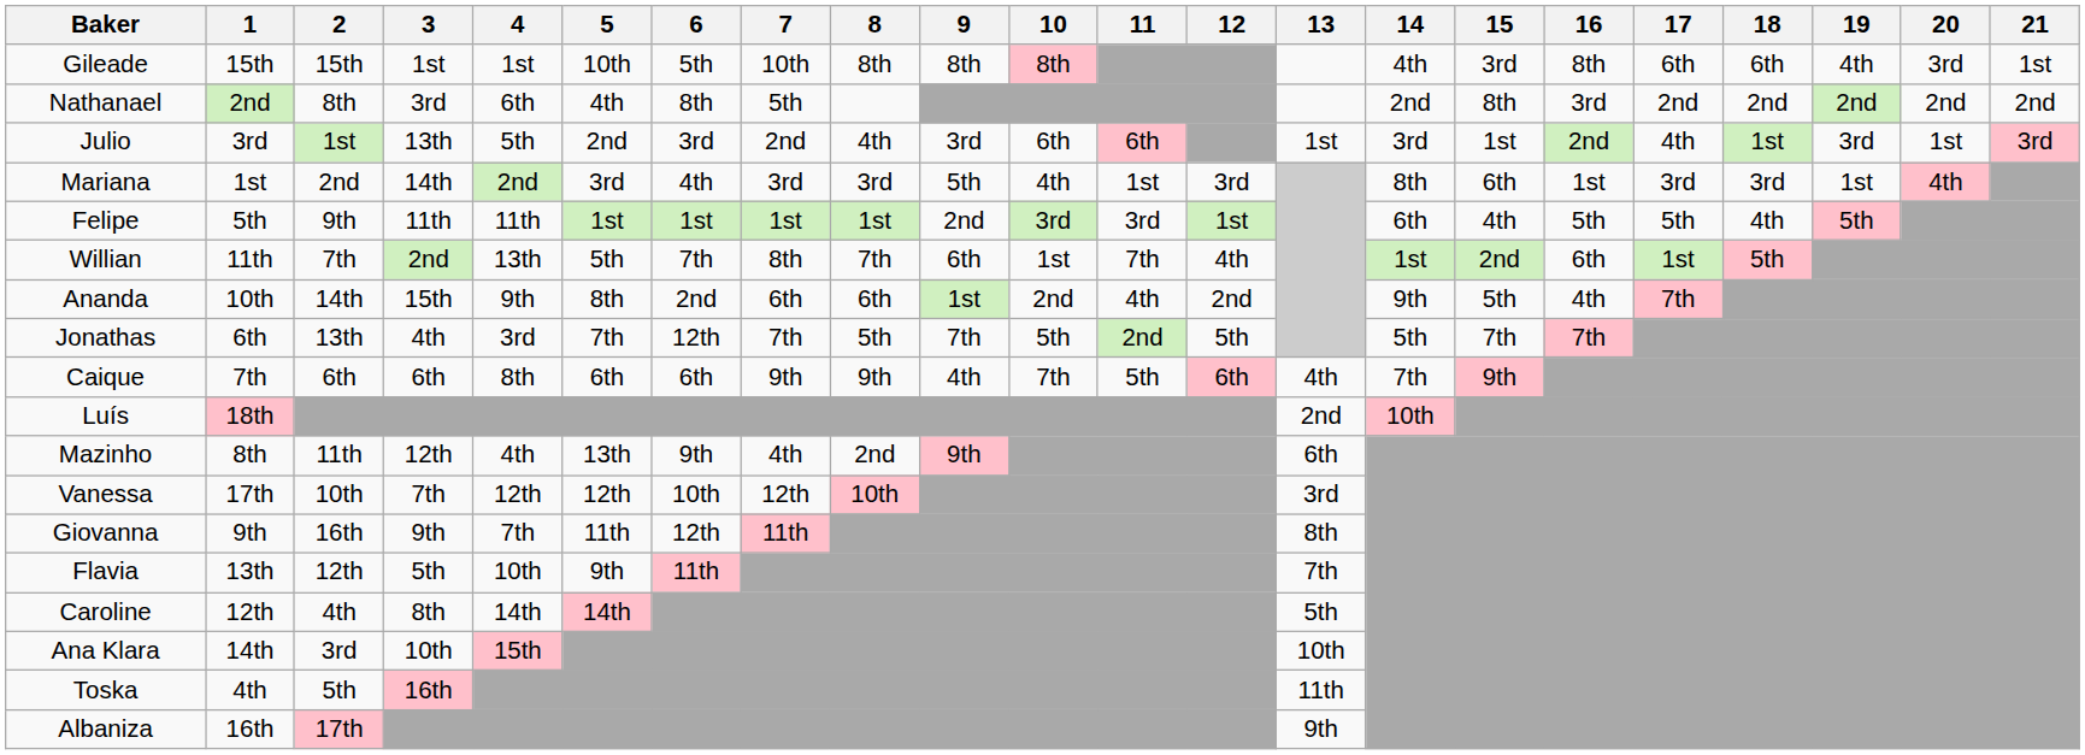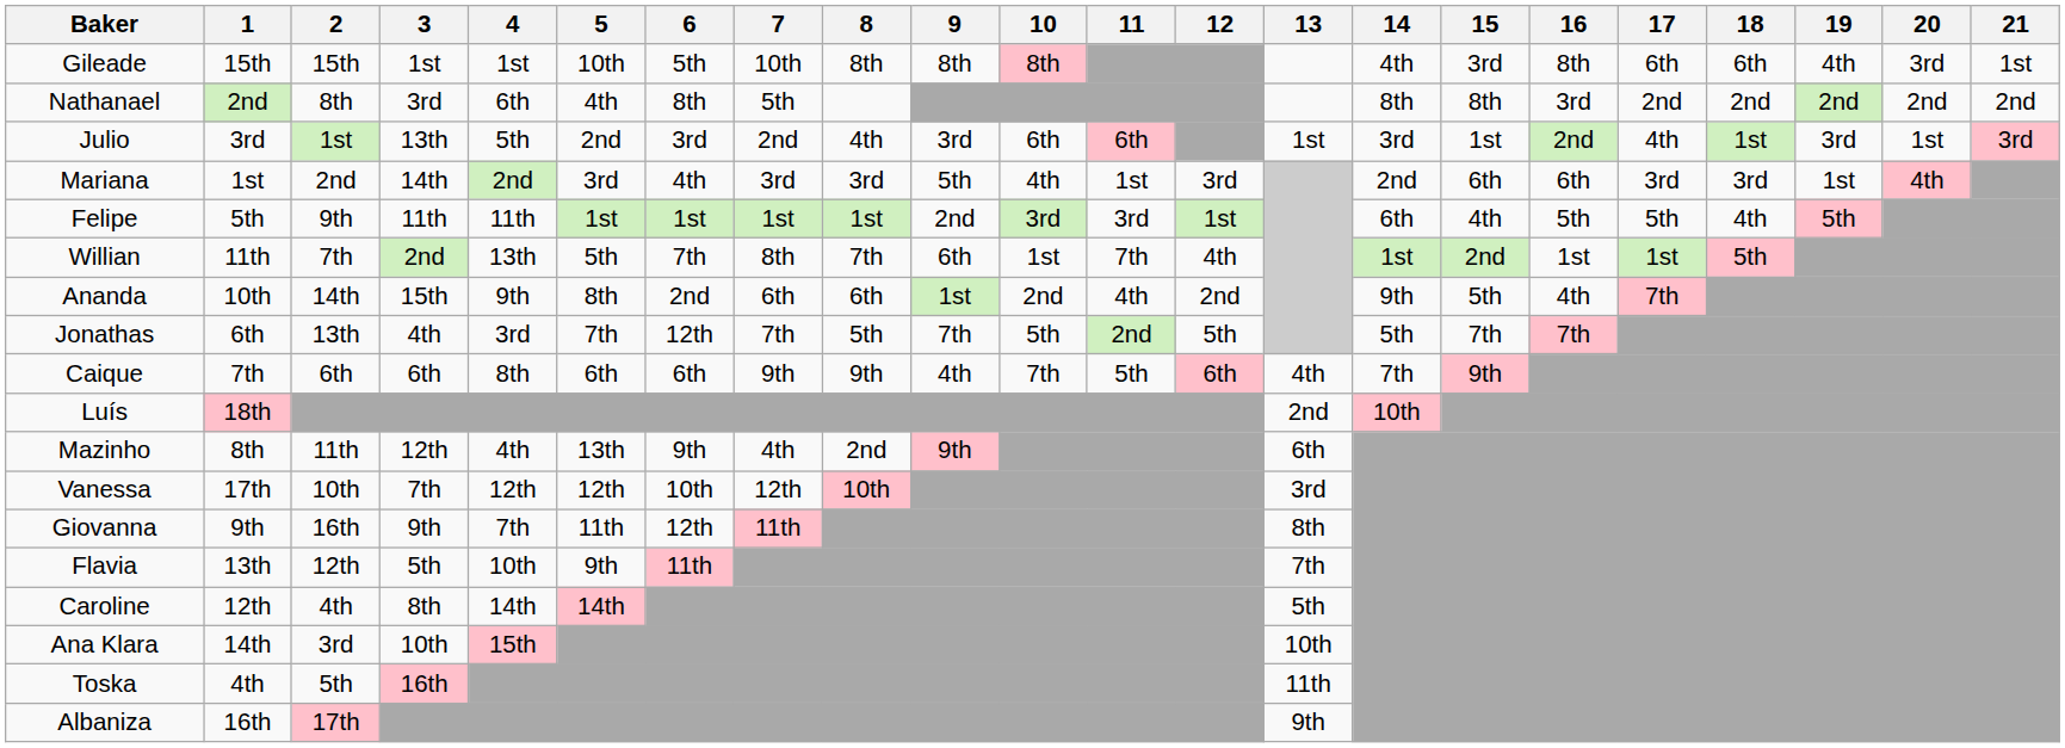 <table class="wikitable" style="text-align:center; font-size:100%; width: 85%">
 <tr>
 <th width="9.4%">Baker</th>
 <th width="4.2%">1</th>
 <th width="4.2%">2</th>
 <th width="4.2%">3</th>
 <th width="4.2%">4</th>
 <th width="4.2%">5</th>
 <th width="4.2%">6</th>
 <th width="4.2%">7</th>
 <th width="4.2%">8</th>
 <th width="4.2%">9</th>
 <th width="4.2%">10</th>
 <th width="4.2%">11</th>
 <th width="4.2%">12</th>
 <th width="4.2%">13</th>
 <th width="4.2%">14</th>
 <th width="4.2%">15</th>
 <th width="4.2%">16</th>
 <th width="4.2%">17</th>
 <th width="4.2%">18</th>
 <th width="4.2%">19</th>
 <th width="4.2%">20</th>
 <th width="4.2%">21</th>
 </tr>
 <tr>
 <td>Gileade</td>
 <td>15th</td>
 <td>15th</td>
 <td>1st</td>
 <td>1st</td>
 <td>10th</td>
 <td>5th</td>
 <td>10th</td>
 <td>8th</td>
 <td>8th</td>
 <td bgcolor=FFC0CB>8th</td>
 <td bgcolor=A9A9A9 colspan=2></td>
 <td></td>
 <td>4th</td>
 <td>3rd</td>
 <td>8th</td>
 <td>6th</td>
 <td>6th</td>
 <td>4th</td>
 <td>3rd</td>
 <td>1st</td>
 </tr>
 <tr>
 <td>Nathanael</td>
 <td bgcolor=D0F0C0>2nd</td>
 <td>8th</td>
 <td>3rd</td>
 <td>6th</td>
 <td>4th</td>
 <td>8th</td>
 <td>5th</td>
 <td></td>
 <td bgcolor=A9A9A9 colspan=4></td>
 <td></td>
-<td>2nd</td>
+<td>8th</td>
 <td>8th</td>
 <td>3rd</td>
 <td>2nd</td>
 <td>2nd</td>
 <td bgcolor=D0F0C0>2nd</td>
 <td>2nd</td>
 <td>2nd</td>
 </tr>
 <tr>
 <td>Julio</td>
 <td>3rd</td>
 <td bgcolor=D0F0C0>1st</td>
 <td>13th</td>
 <td>5th</td>
 <td>2nd</td>
 <td>3rd</td>
 <td>2nd</td>
 <td>4th</td>
 <td>3rd</td>
 <td>6th</td>
 <td bgcolor=FFC0CB>6th</td>
 <td bgcolor=A9A9A9></td>
 <td>1st</td>
 <td>3rd</td>
 <td>1st</td>
 <td bgcolor=D0F0C0>2nd</td>
 <td>4th</td>
 <td bgcolor=D0F0C0>1st</td>
 <td>3rd</td>
 <td>1st</td>
 <td bgcolor=FFC0CB>3rd</td>
 </tr>
 <tr>
 <td>Mariana</td>
 <td>1st</td>
 <td>2nd</td>
 <td>14th</td>
 <td bgcolor=D0F0C0>2nd</td>
 <td>3rd</td>
 <td>4th</td>
 <td>3rd</td>
 <td>3rd</td>
 <td>5th</td>
 <td>4th</td>
 <td>1st</td>
 <td>3rd</td>
 <td bgcolor=CCCCCC rowspan=5></td>
-<td>8th</td>
+<td>2nd</td>
 <td>6th</td>
-<td>1st</td>
+<td>6th</td>
 <td>3rd</td>
 <td>3rd</td>
 <td>1st</td>
 <td bgcolor=FFC0CB>4th</td>
 <td bgcolor=A9A9A9></td>
 </tr>
 <tr>
 <td>Felipe</td>
 <td>5th</td>
 <td>9th</td>
 <td>11th</td>
 <td>11th</td>
 <td bgcolor=D0F0C0>1st</td>
 <td bgcolor=D0F0C0>1st</td>
 <td bgcolor=D0F0C0>1st</td>
 <td bgcolor=D0F0C0>1st</td>
 <td>2nd</td>
 <td bgcolor=D0F0C0>3rd</td>
 <td>3rd</td>
 <td bgcolor=D0F0C0>1st</td>
 <td>6th</td>
 <td>4th</td>
 <td>5th</td>
 <td>5th</td>
 <td>4th</td>
 <td bgcolor=FFC0CB>5th</td>
 <td bgcolor=A9A9A9 colspan=2></td>
 </tr>
 <tr>
 <td>Willian</td>
 <td>11th</td>
 <td>7th</td>
 <td bgcolor=D0F0C0>2nd</td>
 <td>13th</td>
 <td>5th</td>
 <td>7th</td>
 <td>8th</td>
 <td>7th</td>
 <td>6th</td>
 <td>1st</td>
 <td>7th</td>
 <td>4th</td>
 <td bgcolor=D0F0C0>1st</td>
 <td bgcolor=D0F0C0>2nd</td>
-<td>6th</td>
+<td>1st</td>
 <td bgcolor=D0F0C0>1st</td>
 <td bgcolor=FFC0CB>5th</td>
 <td bgcolor=A9A9A9 colspan=3></td>
 </tr>
 <tr>
 <td>Ananda</td>
 <td>10th</td>
 <td>14th</td>
 <td>15th</td>
 <td>9th</td>
 <td>8th</td>
 <td>2nd</td>
 <td>6th</td>
 <td>6th</td>
 <td bgcolor=D0F0C0>1st</td>
 <td>2nd</td>
 <td>4th</td>
 <td>2nd</td>
 <td>9th</td>
 <td>5th</td>
 <td>4th</td>
 <td bgcolor=FFC0CB>7th</td>
 <td bgcolor=A9A9A9 colspan=4></td>
 </tr>
 <tr>
 <td>Jonathas</td>
 <td>6th</td>
 <td>13th</td>
 <td>4th</td>
 <td>3rd</td>
 <td>7th</td>
 <td>12th</td>
 <td>7th</td>
 <td>5th</td>
 <td>7th</td>
 <td>5th</td>
 <td bgcolor=D0F0C0>2nd</td>
 <td>5th</td>
 <td>5th</td>
 <td>7th</td>
 <td bgcolor=FFC0CB>7th</td>
 <td bgcolor=A9A9A9 colspan=5></td>
 </tr>
 <tr>
 <td>Caique</td>
 <td>7th</td>
 <td>6th</td>
 <td>6th</td>
 <td>8th</td>
 <td>6th</td>
 <td>6th</td>
 <td>9th</td>
 <td>9th</td>
 <td>4th</td>
 <td>7th</td>
 <td>5th</td>
 <td bgcolor=FFC0CB>6th</td>
 <td>4th</td>
 <td>7th</td>
 <td bgcolor=FFC0CB>9th</td>
 <td bgcolor=A9A9A9 colspan=6></td>
 </tr>
 <tr>
 <td>Luís</td>
 <td bgcolor=FFC0CB>18th</td>
 <td bgcolor=A9A9A9 colspan=11></td>
 <td>2nd</td>
 <td bgcolor=FFC0CB>10th</td>
 <td bgcolor=A9A9A9 colspan=7></td>
 </tr>
 <tr>
 <td>Mazinho</td>
 <td>8th</td>
 <td>11th</td>
 <td>12th</td>
 <td>4th</td>
 <td>13th</td>
 <td>9th</td>
 <td>4th</td>
 <td>2nd</td>
 <td bgcolor=FFC0CB>9th</td>
 <td bgcolor=A9A9A9 colspan=3></td>
 <td>6th</td>
 <td bgcolor=A9A9A9 colspan=8 rowspan=8></td>
 </tr>
 <tr>
 <td>Vanessa</td>
 <td>17th</td>
 <td>10th</td>
 <td>7th</td>
 <td>12th</td>
 <td>12th</td>
 <td>10th</td>
 <td>12th</td>
 <td bgcolor=FFC0CB>10th</td>
 <td bgcolor=A9A9A9 colspan=4></td>
 <td>3rd</td>
 </tr>
 <tr>
 <td>Giovanna</td>
 <td>9th</td>
 <td>16th</td>
 <td>9th</td>
 <td>7th</td>
 <td>11th</td>
 <td>12th</td>
 <td bgcolor=FFC0CB>11th</td>
 <td bgcolor=A9A9A9 colspan=5></td>
 <td>8th</td>
 </tr>
 <tr>
 <td>Flavia</td>
 <td>13th</td>
 <td>12th</td>
 <td>5th</td>
 <td>10th</td>
 <td>9th</td>
 <td bgcolor=FFC0CB>11th</td>
 <td bgcolor=A9A9A9 colspan=6></td>
 <td>7th</td>
 </tr>
 <tr>
 <td>Caroline</td>
 <td>12th</td>
 <td>4th</td>
 <td>8th</td>
 <td>14th</td>
 <td bgcolor=FFC0CB>14th</td>
 <td bgcolor=A9A9A9 colspan=7></td>
 <td>5th</td>
 </tr>
 <tr>
 <td>Ana Klara</td>
 <td>14th</td>
 <td>3rd</td>
 <td>10th</td>
 <td bgcolor=FFC0CB>15th</td>
 <td bgcolor=A9A9A9 colspan=8></td>
 <td>10th</td>
 </tr>
 <tr>
 <td>Toska</td>
 <td>4th</td>
 <td>5th</td>
 <td bgcolor=FFC0CB>16th</td>
 <td bgcolor=A9A9A9 colspan=9></td>
 <td>11th</td>
 </tr>
 <tr>
 <td>Albaniza</td>
 <td>16th</td>
 <td bgcolor=FFC0CB>17th</td>
 <td bgcolor=A9A9A9 colspan=10></td>
 <td>9th</td>
 </tr>
 </table>
